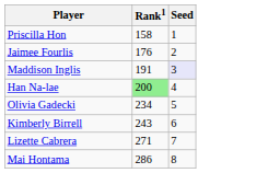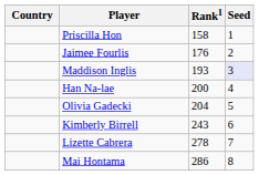 <table class="sortable wikitable">
 <tr>
+<th width="70">Country</th>
 <th width="175">Player</th>
 <th>Rank<sup>1</sup></th>
 <th>Seed</th>
 </tr>
 <tr>
+<td></td>
 <td><a href='#'>Priscilla Hon</a></td>
 <td>158</td>
 <td>1</td>
 </tr>
 <tr>
+<td></td>
 <td><a href='#'>Jaimee Fourlis</a></td>
 <td>176</td>
 <td>2</td>
 </tr>
 <tr>
+<td></td>
 <td><a href='#'>Maddison Inglis</a></td>
-<td>191</td>
+<td>193</td>
 <td style="background: lavender;">3</td>
 </tr>
 <tr>
+<td></td>
 <td><a href='#'>Han Na-lae</a></td>
-<td style="background: lightgreen;">200</td>
+<td>200</td>
 <td>4</td>
 </tr>
 <tr>
+<td></td>
 <td><a href='#'>Olivia Gadecki</a></td>
-<td>234</td>
+<td>204</td>
 <td>5</td>
 </tr>
 <tr>
+<td></td>
 <td><a href='#'>Kimberly Birrell</a></td>
 <td>243</td>
 <td>6</td>
 </tr>
 <tr>
+<td></td>
 <td><a href='#'>Lizette Cabrera</a></td>
-<td>271</td>
+<td>278</td>
 <td>7</td>
 </tr>
 <tr>
+<td></td>
 <td><a href='#'>Mai Hontama</a></td>
 <td>286</td>
 <td>8</td>
 </tr>
 </table>
